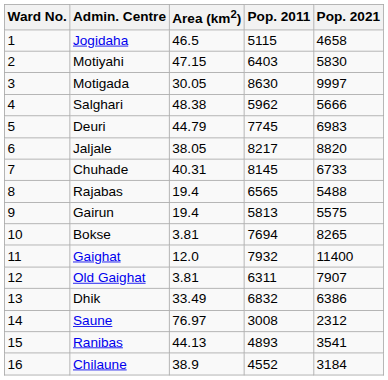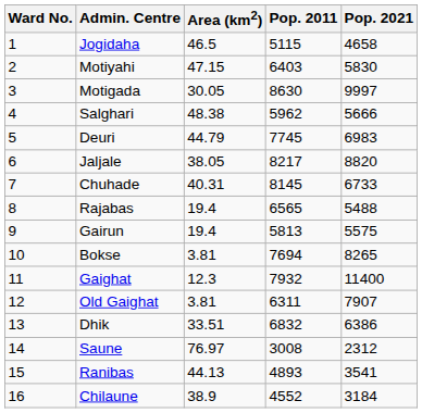 <table class="wikitable">
 <tr>
 <th>Ward No.</th>
 <th>Admin. Centre</th>
 <th>Area (km<sup>2</sup>)</th>
 <th>Pop. 2011</th>
 <th>Pop. 2021</th>
 </tr>
 <tr>
 <td>1</td>
 <td><a href='#'>Jogidaha</a></td>
 <td>46.5</td>
 <td>5115</td>
 <td>4658</td>
 </tr>
 <tr>
 <td>2</td>
 <td>Motiyahi</td>
 <td>47.15</td>
 <td>6403</td>
 <td>5830</td>
 </tr>
 <tr>
 <td>3</td>
 <td>Motigada</td>
 <td>30.05</td>
 <td>8630</td>
 <td>9997</td>
 </tr>
 <tr>
 <td>4</td>
 <td>Salghari</td>
 <td>48.38</td>
 <td>5962</td>
 <td>5666</td>
 </tr>
 <tr>
 <td>5</td>
 <td>Deuri</td>
 <td>44.79</td>
 <td>7745</td>
 <td>6983</td>
 </tr>
 <tr>
 <td>6</td>
 <td>Jaljale</td>
 <td>38.05</td>
 <td>8217</td>
 <td>8820</td>
 </tr>
 <tr>
 <td>7</td>
 <td>Chuhade</td>
 <td>40.31</td>
 <td>8145</td>
 <td>6733</td>
 </tr>
 <tr>
 <td>8</td>
 <td>Rajabas</td>
 <td>19.4</td>
 <td>6565</td>
 <td>5488</td>
 </tr>
 <tr>
 <td>9</td>
 <td>Gairun</td>
 <td>19.4</td>
 <td>5813</td>
 <td>5575</td>
 </tr>
 <tr>
 <td>10</td>
 <td>Bokse</td>
 <td>3.81</td>
 <td>7694</td>
 <td>8265</td>
 </tr>
 <tr>
 <td>11</td>
 <td><a href='#'>Gaighat</a></td>
-<td>12.0</td>
+<td>12.3</td>
 <td>7932</td>
 <td>11400</td>
 </tr>
 <tr>
 <td>12</td>
 <td><a href='#'>Old Gaighat</a></td>
 <td>3.81</td>
 <td>6311</td>
 <td>7907</td>
 </tr>
 <tr>
 <td>13</td>
 <td>Dhik</td>
-<td>33.49</td>
+<td>33.51</td>
 <td>6832</td>
 <td>6386</td>
 </tr>
 <tr>
 <td>14</td>
 <td><a href='#'>Saune</a></td>
 <td>76.97</td>
 <td>3008</td>
 <td>2312</td>
 </tr>
 <tr>
 <td>15</td>
 <td><a href='#'>Ranibas</a></td>
 <td>44.13</td>
 <td>4893</td>
 <td>3541</td>
 </tr>
 <tr>
 <td>16</td>
 <td><a href='#'>Chilaune</a></td>
 <td>38.9</td>
 <td>4552</td>
 <td>3184</td>
 </tr>
 </table>
